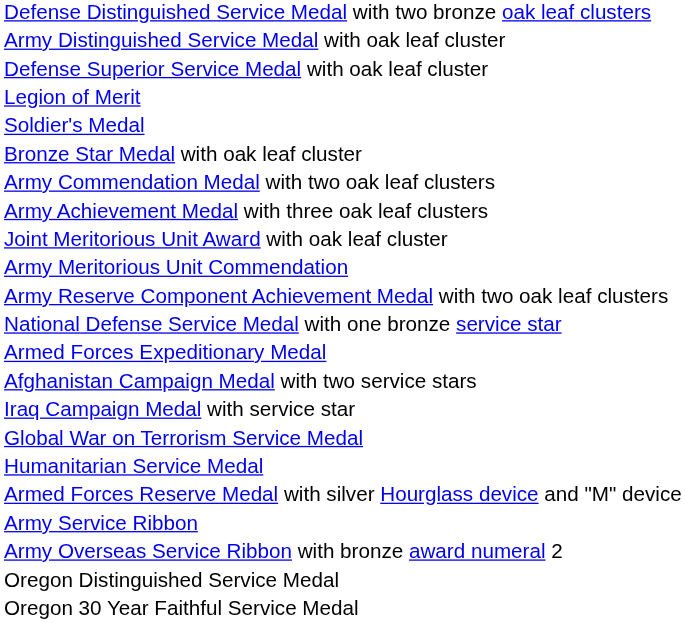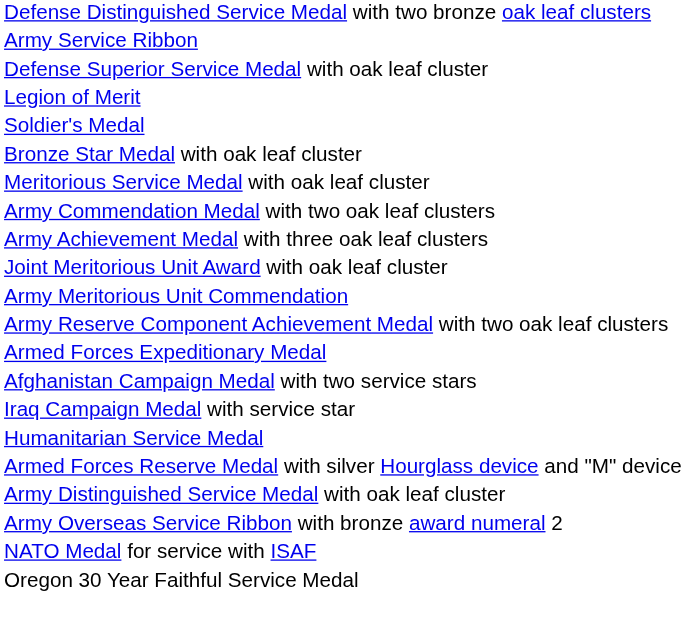 <table>
 <tr>
 <td></td>
 <td><a href='#'>Defense Distinguished Service Medal</a> with two bronze <a href='#'>oak leaf clusters</a></td>
 </tr>
 <tr>
 <td></td>
-<td><a href='#'>Army Distinguished Service Medal</a> with oak leaf cluster</td>
+<td><a href='#'>Army Service Ribbon</a></td>
 </tr>
 <tr>
 <td></td>
 <td><a href='#'>Defense Superior Service Medal</a> with oak leaf cluster</td>
 </tr>
 <tr>
 <td></td>
 <td><a href='#'>Legion of Merit</a></td>
 </tr>
 <tr>
 <td></td>
 <td><a href='#'>Soldier's Medal</a></td>
 </tr>
 <tr>
 <td></td>
 <td><a href='#'>Bronze Star Medal</a> with oak leaf cluster</td>
+</tr>
+<tr>
+<td></td>
+<td><a href='#'>Meritorious Service Medal</a> with oak leaf cluster</td>
 </tr>
 <tr>
 <td><span></span><span></span></td>
 <td><a href='#'>Army Commendation Medal</a> with two oak leaf clusters</td>
 </tr>
 <tr>
 <td><span></span><span></span><span></span></td>
 <td><a href='#'>Army Achievement Medal</a> with three oak leaf clusters</td>
 </tr>
 <tr>
 <td></td>
 <td><a href='#'>Joint Meritorious Unit Award</a> with oak leaf cluster</td>
 </tr>
 <tr>
 <td></td>
 <td><a href='#'>Army Meritorious Unit Commendation</a></td>
 </tr>
 <tr>
 <td><span></span><span></span></td>
 <td><a href='#'>Army Reserve Component Achievement Medal</a> with two oak leaf clusters</td>
 </tr>
 <tr>
 <td></td>
-<td><a href='#'>National Defense Service Medal</a> with one bronze <a href='#'>service star</a></td>
-</tr>
-<tr>
-<td></td>
 <td><a href='#'>Armed Forces Expeditionary Medal</a></td>
 </tr>
 <tr>
 <td><span></span><span></span></td>
 <td><a href='#'>Afghanistan Campaign Medal</a> with two service stars</td>
 </tr>
 <tr>
 <td></td>
 <td><a href='#'>Iraq Campaign Medal</a> with service star</td>
 </tr>
 <tr>
 <td></td>
-<td><a href='#'>Global War on Terrorism Service Medal</a></td>
-</tr>
-<tr>
-<td></td>
 <td><a href='#'>Humanitarian Service Medal</a></td>
 </tr>
 <tr>
 <td><span></span><span></span></td>
 <td><a href='#'>Armed Forces Reserve Medal</a> with silver <a href='#'>Hourglass device</a> and "M" device</td>
 </tr>
 <tr>
 <td></td>
-<td><a href='#'>Army Service Ribbon</a></td>
+<td><a href='#'>Army Distinguished Service Medal</a> with oak leaf cluster</td>
 </tr>
 <tr>
 <td><span></span></td>
 <td><a href='#'>Army Overseas Service Ribbon</a> with bronze <a href='#'>award numeral</a> 2</td>
 </tr>
 <tr>
 <td></td>
-<td>Oregon Distinguished Service Medal</td>
+<td><a href='#'>NATO Medal</a> for service with <a href='#'>ISAF</a></td>
 </tr>
 <tr>
 <td></td>
 <td>Oregon 30 Year Faithful Service Medal</td>
 </tr>
 </table>
